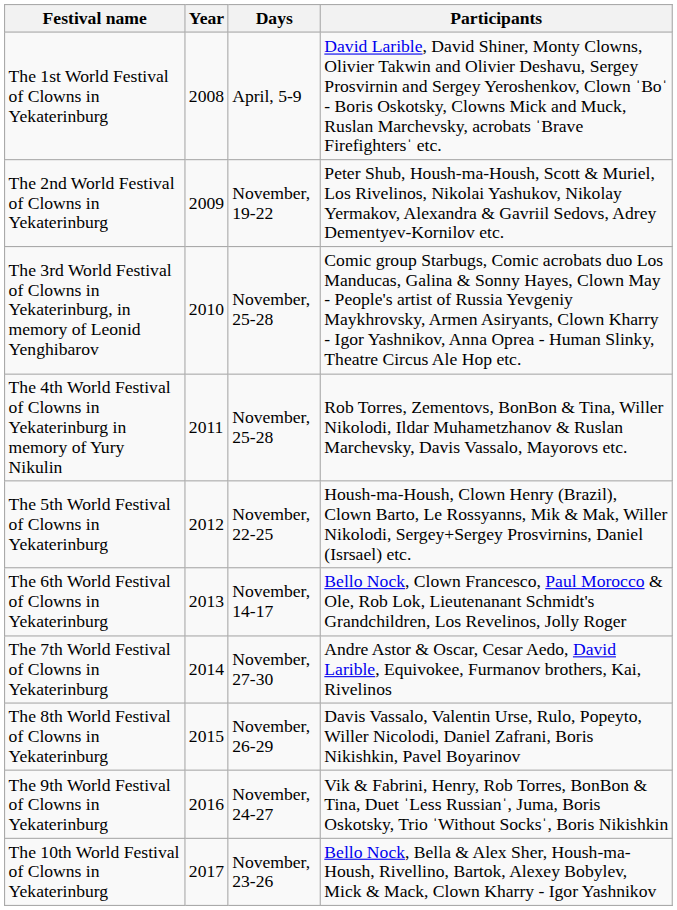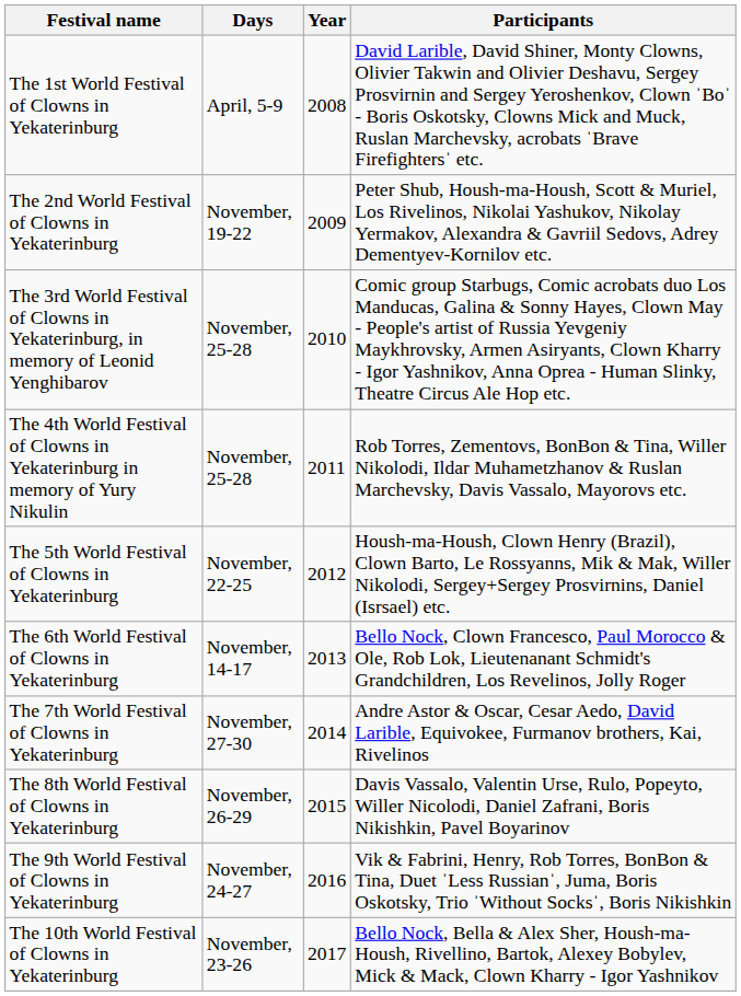 <table class="wikitable">
 <tr>
 <th>Festival name</th>
+<th>Days</th>
 <th>Year</th>
-<th>Days</th>
 <th>Participants</th>
 </tr>
 <tr>
 <td>The 1st World Festival of Clowns in Yekaterinburg</td>
+<td>April, 5-9</td>
 <td>2008</td>
-<td>April, 5-9</td>
 <td><a href='#'>David Larible</a>, David Shiner, Monty Clowns, Olivier Takwin and Olivier Deshavu, Sergey Prosvirnin and Sergey Yeroshenkov, Clown ˈBoˈ - Boris Oskotsky, Clowns Mick and Muck, Ruslan Marchevsky, acrobats ˈBrave Firefightersˈ etc.</td>
 </tr>
 <tr>
 <td>The 2nd World Festival of Clowns in Yekaterinburg</td>
+<td>November, 19-22</td>
 <td>2009</td>
-<td>November, 19-22</td>
 <td>Peter Shub, Housh-ma-Housh, Scott & Muriel, Los Rivelinos, Nikolai Yashukov, Nikolay Yermakov, Alexandra & Gavriil Sedovs, Adrey Dementyev-Kornilov etc.</td>
 </tr>
 <tr>
 <td>The 3rd World Festival of Clowns in Yekaterinburg, in memory of Leonid Yenghibarov</td>
+<td>November, 25-28</td>
 <td>2010</td>
-<td>November, 25-28</td>
 <td>Comic group Starbugs, Comic acrobats duo Los Manducas, Galina & Sonny Hayes, Clown May - People's artist of Russia Yevgeniy Maykhrovsky, Armen Asiryants, Clown Kharry - Igor Yashnikov, Anna Oprea - Human Slinky, Theatre Circus Ale Hop etc.</td>
 </tr>
 <tr>
 <td>The 4th World Festival of Clowns in Yekaterinburg in memory of Yury Nikulin</td>
+<td>November, 25-28</td>
 <td>2011</td>
-<td>November, 25-28</td>
 <td>Rob Torres, Zementovs, BonBon & Tina, Willer Nikolodi, Ildar Muhametzhanov & Ruslan Marchevsky, Davis Vassalo, Mayorovs etc.</td>
 </tr>
 <tr>
 <td>The 5th World Festival of Clowns in Yekaterinburg</td>
+<td>November, 22-25</td>
 <td>2012</td>
-<td>November, 22-25</td>
 <td>Housh-ma-Housh, Clown Henry  (Brazil), Clown Barto, Le Rossyanns, Mik & Mak, Willer Nikolodi, Sergey+Sergey Prosvirnins, Daniel (Isrsael) etc.</td>
 </tr>
 <tr>
 <td>The 6th World Festival of Clowns in Yekaterinburg</td>
+<td>November, 14-17</td>
 <td>2013</td>
-<td>November, 14-17</td>
 <td><a href='#'>Bello Nock</a>, Clown Francesco, <a href='#'>Paul Morocco</a> & Ole, Rob Lok, Lieutenanant Schmidt's Grandchildren, Los Revelinos, Jolly Roger</td>
 </tr>
 <tr>
 <td>The 7th World Festival of Clowns in Yekaterinburg</td>
+<td>November, 27-30</td>
 <td>2014</td>
-<td>November, 27-30</td>
 <td>Andre Astor & Oscar, Cesar Aedo, <a href='#'>David Larible</a>, Equivokee, Furmanov brothers, Kai, Rivelinos</td>
 </tr>
 <tr>
 <td>The 8th World Festival of Clowns in Yekaterinburg</td>
+<td>November, 26-29</td>
 <td>2015</td>
-<td>November, 26-29</td>
 <td>Davis Vassalo, Valentin Urse, Rulo, Popeyto, Willer Nicolodi, Daniel Zafrani,  Boris Nikishkin, Pavel Boyarinov</td>
 </tr>
 <tr>
 <td>The 9th World Festival of Clowns in Yekaterinburg</td>
+<td>November, 24-27</td>
 <td>2016</td>
-<td>November, 24-27</td>
 <td>Vik & Fabrini, Henry, Rob Torres, BonBon & Tina, Duet ˈLess Russianˈ, Juma, Boris Oskotsky, Trio ˈWithout Socksˈ, Boris Nikishkin</td>
 </tr>
 <tr>
 <td>The 10th World Festival of Clowns in Yekaterinburg</td>
+<td>November, 23-26</td>
 <td>2017</td>
-<td>November, 23-26</td>
 <td><a href='#'>Bello Nock</a>, Bella & Alex Sher, Housh-ma-Housh, Rivellino, Bartok, Alexey Bobylev, Mick & Mack, Clown Kharry - Igor Yashnikov</td>
 </tr>
 </table>
